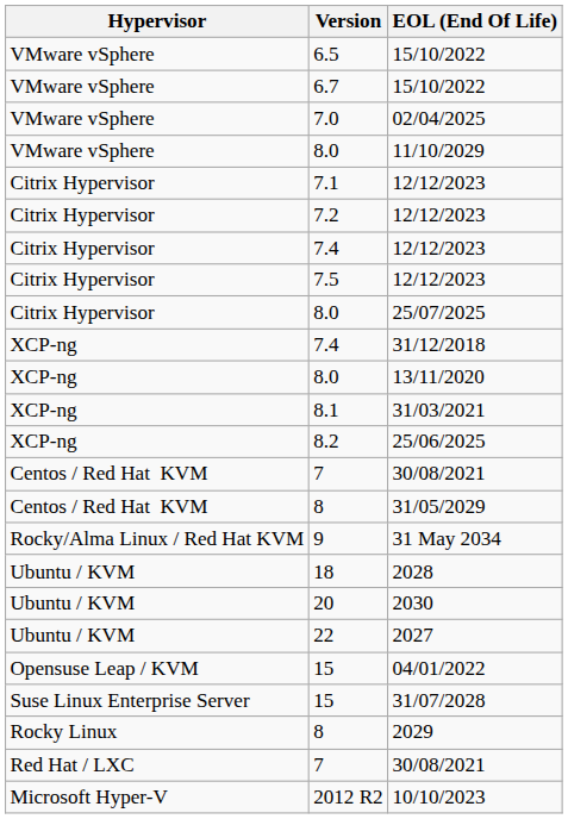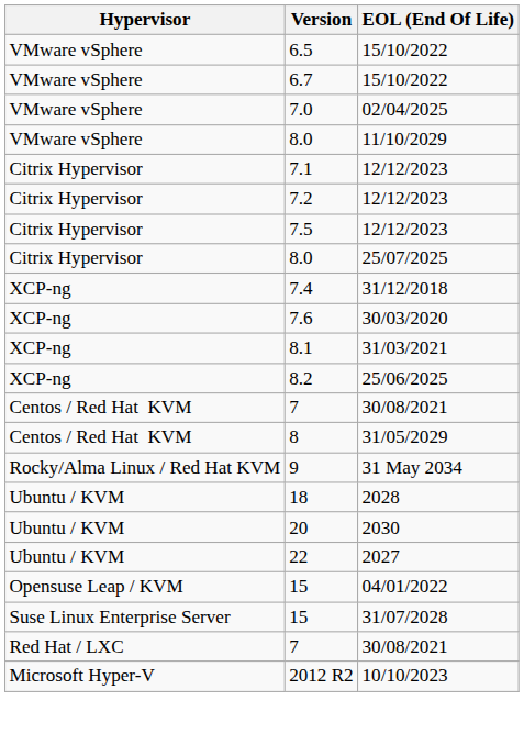 <table class="wikitable">
 <tr>
 <th>Hypervisor</th>
 <th>Version</th>
 <th>EOL (End Of Life)</th>
 </tr>
 <tr>
 <td>VMware vSphere</td>
 <td>6.5</td>
 <td>15/10/2022</td>
 </tr>
 <tr>
 <td>VMware vSphere</td>
 <td>6.7</td>
 <td>15/10/2022</td>
 </tr>
 <tr>
 <td>VMware vSphere</td>
 <td>7.0</td>
 <td>02/04/2025</td>
 </tr>
 <tr>
 <td>VMware vSphere</td>
 <td>8.0</td>
 <td>11/10/2029</td>
 </tr>
 <tr>
 <td>Citrix Hypervisor</td>
 <td>7.1</td>
 <td>12/12/2023</td>
 </tr>
 <tr>
 <td>Citrix Hypervisor</td>
 <td>7.2</td>
 <td>12/12/2023</td>
 </tr>
 <tr>
 <td>Citrix Hypervisor</td>
-<td>7.4</td>
-<td>12/12/2023</td>
-</tr>
-<tr>
-<td>Citrix Hypervisor</td>
 <td>7.5</td>
 <td>12/12/2023</td>
 </tr>
 <tr>
 <td>Citrix Hypervisor</td>
 <td>8.0</td>
 <td>25/07/2025</td>
 </tr>
 <tr>
 <td>XCP-ng</td>
 <td>7.4</td>
 <td>31/12/2018</td>
 </tr>
 <tr>
 <td>XCP-ng</td>
-<td>8.0</td>
-<td>13/11/2020</td>
+<td>7.6</td>
+<td>30/03/2020</td>
 </tr>
 <tr>
 <td>XCP-ng</td>
 <td>8.1</td>
 <td>31/03/2021</td>
 </tr>
 <tr>
 <td>XCP-ng</td>
 <td>8.2</td>
 <td>25/06/2025</td>
 </tr>
 <tr>
 <td>Centos / Red Hat  KVM</td>
 <td>7</td>
 <td>30/08/2021</td>
 </tr>
 <tr>
 <td>Centos / Red Hat  KVM</td>
 <td>8</td>
 <td>31/05/2029</td>
 </tr>
 <tr>
 <td>Rocky/Alma Linux / Red Hat KVM</td>
 <td>9</td>
 <td>31 May 2034</td>
 </tr>
 <tr>
 <td>Ubuntu / KVM</td>
 <td>18</td>
 <td>2028</td>
 </tr>
 <tr>
 <td>Ubuntu / KVM</td>
 <td>20</td>
 <td>2030</td>
 </tr>
 <tr>
 <td>Ubuntu / KVM</td>
 <td>22</td>
 <td>2027</td>
 </tr>
 <tr>
 <td>Opensuse Leap / KVM</td>
 <td>15</td>
 <td>04/01/2022</td>
 </tr>
 <tr>
 <td>Suse Linux Enterprise Server</td>
 <td>15</td>
 <td>31/07/2028</td>
 </tr>
 <tr>
-<td>Rocky Linux</td>
-<td>8</td>
-<td>2029</td>
-</tr>
-<tr>
 <td>Red Hat / LXC</td>
 <td>7</td>
 <td>30/08/2021</td>
 </tr>
 <tr>
 <td>Microsoft Hyper-V</td>
 <td>2012 R2</td>
 <td>10/10/2023</td>
 </tr>
 </table>
